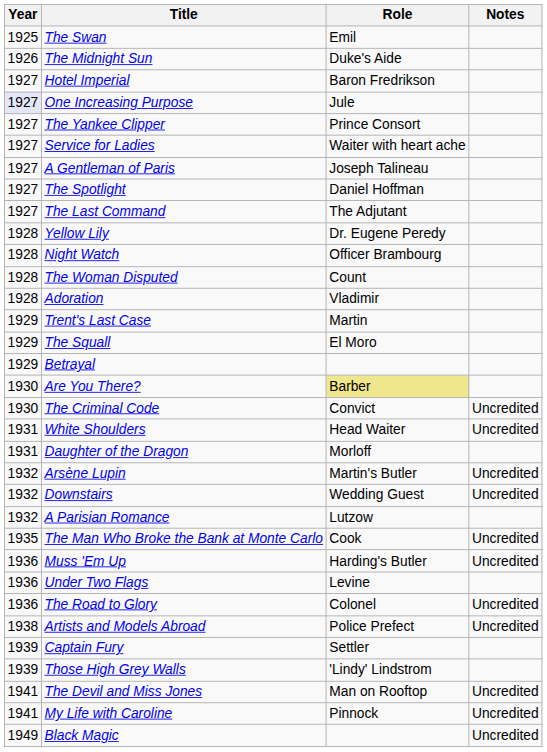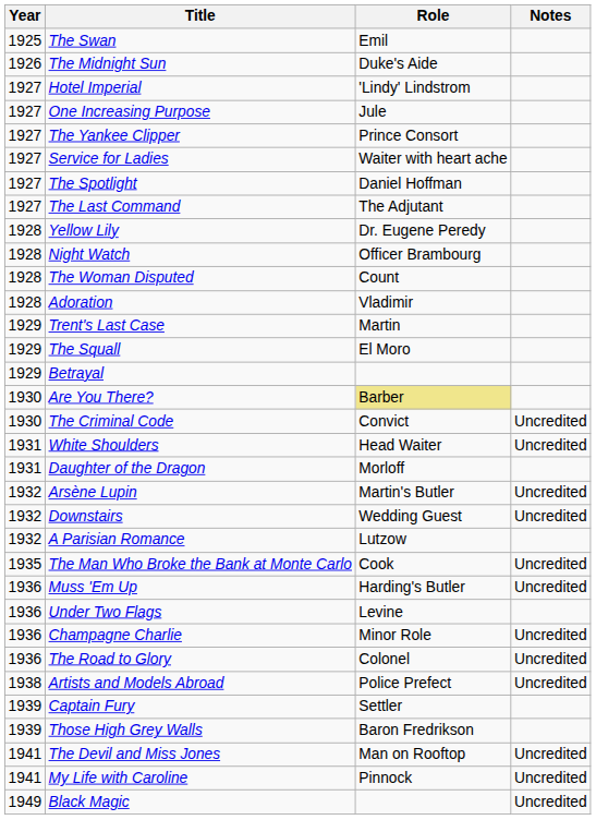 <table class="wikitable">
 <tr>
 <th>Year</th>
 <th>Title</th>
 <th>Role</th>
 <th>Notes</th>
 </tr>
 <tr>
 <td>1925</td>
 <td><em><a href='#'>The Swan</a></em></td>
 <td>Emil</td>
 <td></td>
 </tr>
 <tr>
 <td>1926</td>
 <td><em><a href='#'>The Midnight Sun</a></em></td>
 <td>Duke's Aide</td>
 <td></td>
 </tr>
 <tr>
 <td>1927</td>
 <td><em><a href='#'>Hotel Imperial</a></em></td>
-<td>Baron Fredrikson</td>
+<td>'Lindy' Lindstrom</td>
 <td></td>
 </tr>
 <tr>
-<td style="background: lavender;">1927</td>
+<td>1927</td>
 <td><em><a href='#'>One Increasing Purpose</a></em></td>
 <td>Jule</td>
 <td></td>
 </tr>
 <tr>
 <td>1927</td>
 <td><em><a href='#'>The Yankee Clipper</a></em></td>
 <td>Prince Consort</td>
 <td></td>
 </tr>
 <tr>
 <td>1927</td>
 <td><em><a href='#'>Service for Ladies</a></em></td>
 <td>Waiter with heart ache</td>
-<td></td>
-</tr>
-<tr>
-<td>1927</td>
-<td><em><a href='#'>A Gentleman of Paris</a></em></td>
-<td>Joseph Talineau</td>
 <td></td>
 </tr>
 <tr>
 <td>1927</td>
 <td><em><a href='#'>The Spotlight</a></em></td>
 <td>Daniel Hoffman</td>
 <td></td>
 </tr>
 <tr>
 <td>1927</td>
 <td><em><a href='#'>The Last Command</a></em></td>
 <td>The Adjutant</td>
 <td></td>
 </tr>
 <tr>
 <td>1928</td>
 <td><em><a href='#'>Yellow Lily</a></em></td>
 <td>Dr. Eugene Peredy</td>
 <td></td>
 </tr>
 <tr>
 <td>1928</td>
 <td><em><a href='#'>Night Watch</a></em></td>
 <td>Officer Brambourg</td>
 <td></td>
 </tr>
 <tr>
 <td>1928</td>
 <td><em><a href='#'>The Woman Disputed</a></em></td>
 <td>Count</td>
 <td></td>
 </tr>
 <tr>
 <td>1928</td>
 <td><em><a href='#'>Adoration</a></em></td>
 <td>Vladimir</td>
 <td></td>
 </tr>
 <tr>
 <td>1929</td>
 <td><em><a href='#'>Trent's Last Case</a></em></td>
 <td>Martin</td>
 <td></td>
 </tr>
 <tr>
 <td>1929</td>
 <td><em><a href='#'>The Squall</a></em></td>
 <td>El Moro</td>
 <td></td>
 </tr>
 <tr>
 <td>1929</td>
 <td><em><a href='#'>Betrayal</a></em></td>
 <td></td>
 <td></td>
 </tr>
 <tr>
 <td>1930</td>
 <td><em><a href='#'>Are You There?</a></em></td>
 <td style="background: khaki;">Barber</td>
 <td></td>
 </tr>
 <tr>
 <td>1930</td>
 <td><em><a href='#'>The Criminal Code</a></em></td>
 <td>Convict</td>
 <td>Uncredited</td>
 </tr>
 <tr>
 <td>1931</td>
 <td><em><a href='#'>White Shoulders</a></em></td>
 <td>Head Waiter</td>
 <td>Uncredited</td>
 </tr>
 <tr>
 <td>1931</td>
 <td><em><a href='#'>Daughter of the Dragon</a></em></td>
 <td>Morloff</td>
 <td></td>
 </tr>
 <tr>
 <td>1932</td>
 <td><em><a href='#'>Arsène Lupin</a></em></td>
 <td>Martin's Butler</td>
 <td>Uncredited</td>
 </tr>
 <tr>
 <td>1932</td>
 <td><em><a href='#'>Downstairs</a></em></td>
 <td>Wedding Guest</td>
 <td>Uncredited</td>
 </tr>
 <tr>
 <td>1932</td>
 <td><em><a href='#'>A Parisian Romance</a></em></td>
 <td>Lutzow</td>
 <td></td>
 </tr>
 <tr>
 <td>1935</td>
 <td><em><a href='#'>The Man Who Broke the Bank at Monte Carlo</a></em></td>
 <td>Cook</td>
 <td>Uncredited</td>
 </tr>
 <tr>
 <td>1936</td>
 <td><em><a href='#'>Muss 'Em Up</a></em></td>
 <td>Harding's Butler</td>
 <td>Uncredited</td>
 </tr>
 <tr>
 <td>1936</td>
 <td><em><a href='#'>Under Two Flags</a></em></td>
 <td>Levine</td>
 <td></td>
 </tr>
 <tr>
 <td>1936</td>
+<td><em><a href='#'>Champagne Charlie</a></em></td>
+<td>Minor Role</td>
+<td>Uncredited</td>
+</tr>
+<tr>
+<td>1936</td>
 <td><em><a href='#'>The Road to Glory</a></em></td>
 <td>Colonel</td>
 <td>Uncredited</td>
 </tr>
 <tr>
 <td>1938</td>
 <td><em><a href='#'>Artists and Models Abroad</a></em></td>
 <td>Police Prefect</td>
 <td>Uncredited</td>
 </tr>
 <tr>
 <td>1939</td>
 <td><em><a href='#'>Captain Fury</a></em></td>
 <td>Settler</td>
 <td></td>
 </tr>
 <tr>
 <td>1939</td>
 <td><em><a href='#'>Those High Grey Walls</a></em></td>
-<td>'Lindy' Lindstrom</td>
+<td>Baron Fredrikson</td>
 <td></td>
 </tr>
 <tr>
 <td>1941</td>
 <td><em><a href='#'>The Devil and Miss Jones</a></em></td>
 <td>Man on Rooftop</td>
 <td>Uncredited</td>
 </tr>
 <tr>
 <td>1941</td>
 <td><em><a href='#'>My Life with Caroline</a></em></td>
 <td>Pinnock</td>
 <td>Uncredited</td>
 </tr>
 <tr>
 <td>1949</td>
 <td><em><a href='#'>Black Magic</a></em></td>
 <td></td>
 <td>Uncredited</td>
 </tr>
 </table>
